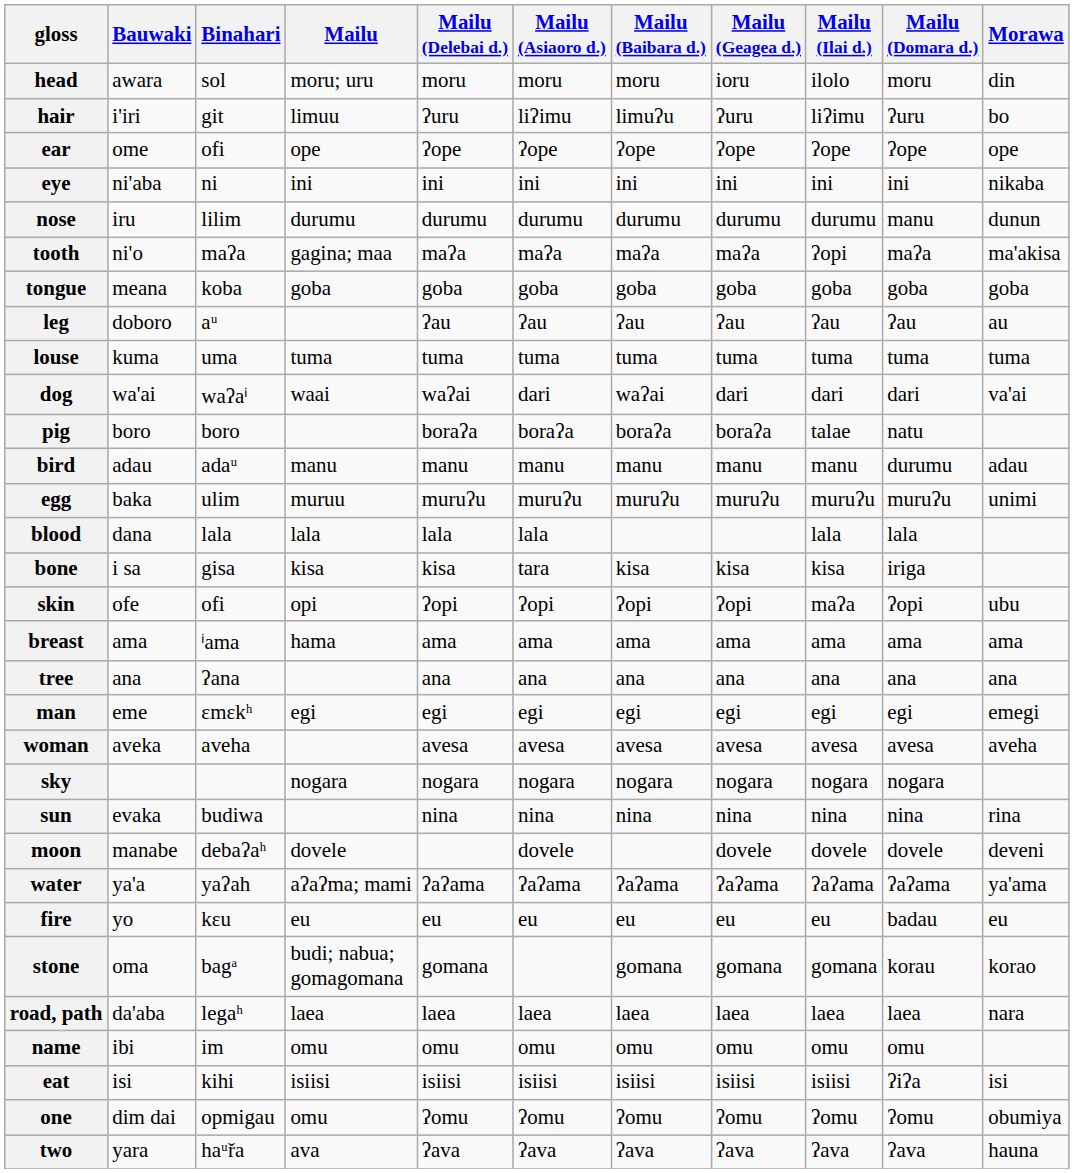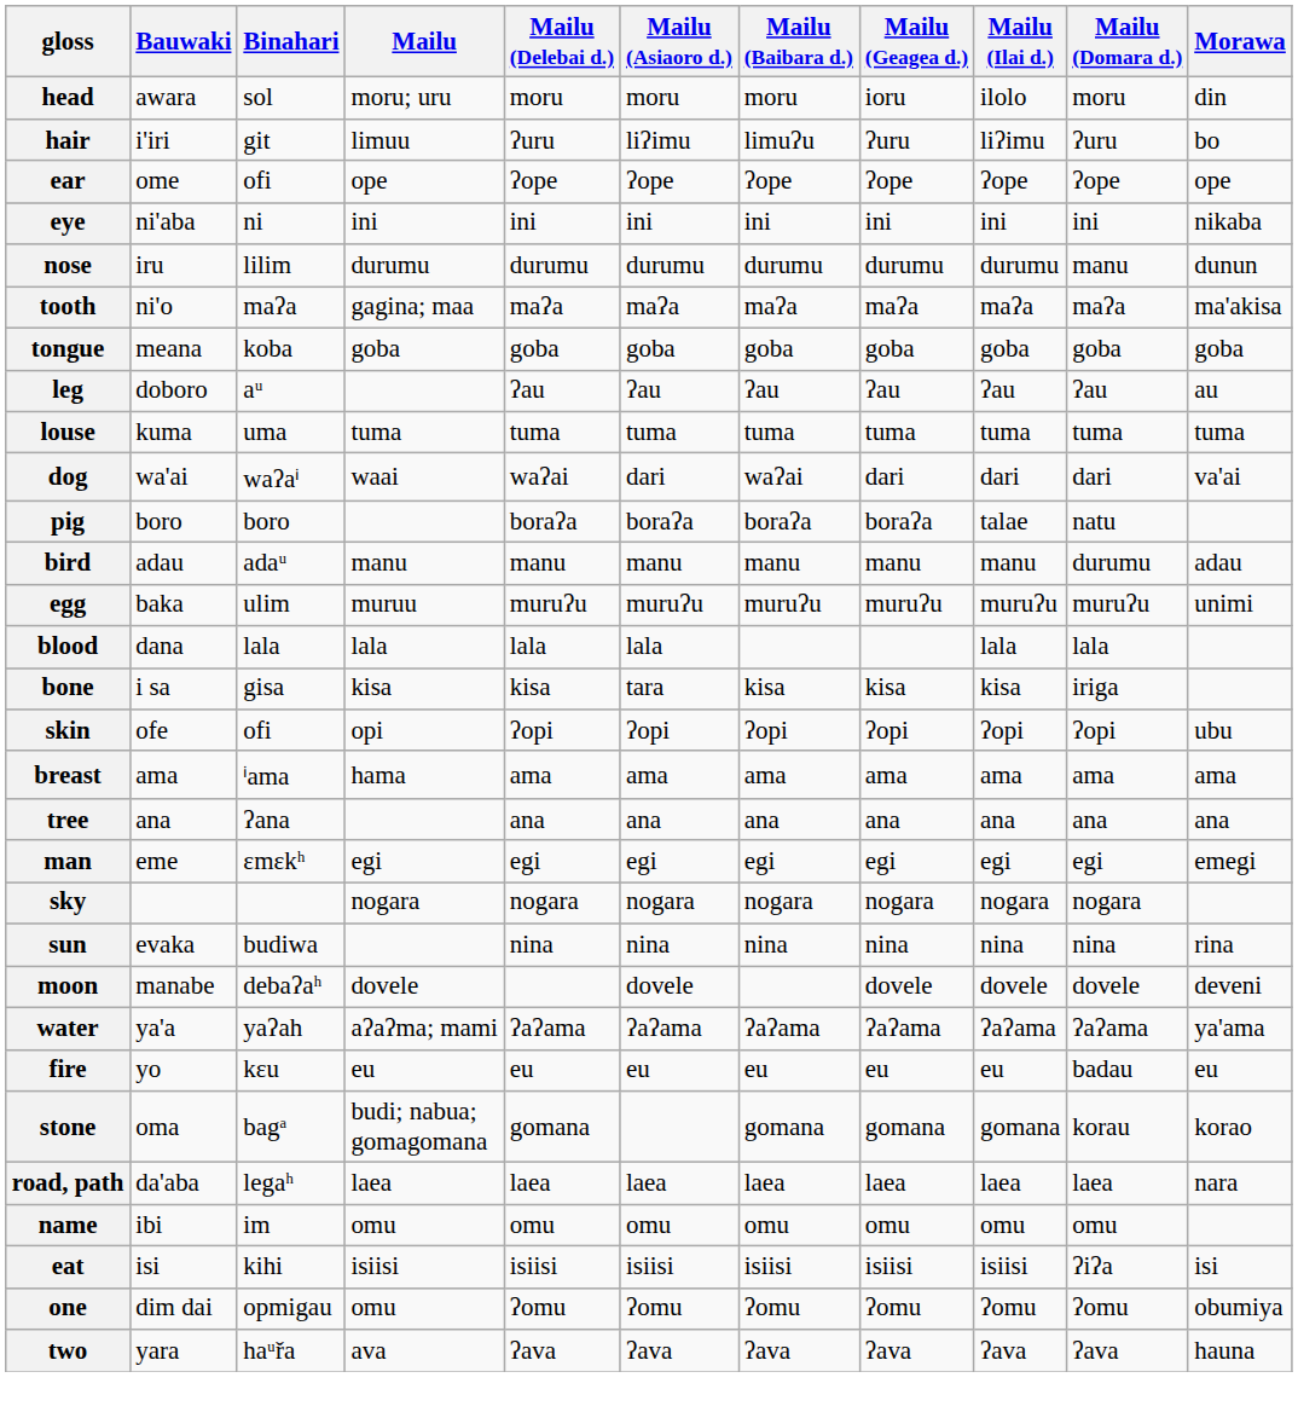 <table class="wikitable sortable" style="font-size: 85%">
 <tr>
 <th>gloss</th>
 <th><a href='#'>Bauwaki</a></th>
 <th><a href='#'>Binahari</a></th>
 <th><a href='#'>Mailu</a></th>
 <th><a href='#'>Mailu<br><small>(Delebai d.)</small></a></th>
 <th><a href='#'>Mailu<br><small>(Asiaoro d.)</small></a></th>
 <th><a href='#'>Mailu<br><small>(Baibara d.)</small></a></th>
 <th><a href='#'>Mailu<br><small>(Geagea d.)</small></a></th>
 <th><a href='#'>Mailu<br><small>(Ilai d.)</small></a></th>
 <th><a href='#'>Mailu<br><small>(Domara d.)</small></a></th>
 <th><a href='#'>Morawa</a></th>
 </tr>
 <tr>
 <th>head</th>
 <td>awara</td>
 <td>sol</td>
 <td>moru; uru</td>
 <td>moru</td>
 <td>moru</td>
 <td>moru</td>
 <td>ioru</td>
 <td>ilolo</td>
 <td>moru</td>
 <td>din</td>
 </tr>
 <tr>
 <th>hair</th>
 <td>i'iri</td>
 <td>git</td>
 <td>limuu</td>
 <td>ʔuru</td>
 <td>liʔimu</td>
 <td>limuʔu</td>
 <td>ʔuru</td>
 <td>liʔimu</td>
 <td>ʔuru</td>
 <td>bo</td>
 </tr>
 <tr>
 <th>ear</th>
 <td>ome</td>
 <td>ofi</td>
 <td>ope</td>
 <td>ʔope</td>
 <td>ʔope</td>
 <td>ʔope</td>
 <td>ʔope</td>
 <td>ʔope</td>
 <td>ʔope</td>
 <td>ope</td>
 </tr>
 <tr>
 <th>eye</th>
 <td>ni'aba</td>
 <td>ni</td>
 <td>ini</td>
 <td>ini</td>
 <td>ini</td>
 <td>ini</td>
 <td>ini</td>
 <td>ini</td>
 <td>ini</td>
 <td>nikaba</td>
 </tr>
 <tr>
 <th>nose</th>
 <td>iru</td>
 <td>lilim</td>
 <td>durumu</td>
 <td>durumu</td>
 <td>durumu</td>
 <td>durumu</td>
 <td>durumu</td>
 <td>durumu</td>
 <td>manu</td>
 <td>dunun</td>
 </tr>
 <tr>
 <th>tooth</th>
 <td>ni'o</td>
 <td>maʔa</td>
 <td>gagina; maa</td>
 <td>maʔa</td>
 <td>maʔa</td>
 <td>maʔa</td>
 <td>maʔa</td>
-<td>ʔopi</td>
+<td>maʔa</td>
 <td>maʔa</td>
 <td>ma'akisa</td>
 </tr>
 <tr>
 <th>tongue</th>
 <td>meana</td>
 <td>koba</td>
 <td>goba</td>
 <td>goba</td>
 <td>goba</td>
 <td>goba</td>
 <td>goba</td>
 <td>goba</td>
 <td>goba</td>
 <td>goba</td>
 </tr>
 <tr>
 <th>leg</th>
 <td>doboro</td>
 <td>aᵘ</td>
 <td></td>
 <td>ʔau</td>
 <td>ʔau</td>
 <td>ʔau</td>
 <td>ʔau</td>
 <td>ʔau</td>
 <td>ʔau</td>
 <td>au</td>
 </tr>
 <tr>
 <th>louse</th>
 <td>kuma</td>
 <td>uma</td>
 <td>tuma</td>
 <td>tuma</td>
 <td>tuma</td>
 <td>tuma</td>
 <td>tuma</td>
 <td>tuma</td>
 <td>tuma</td>
 <td>tuma</td>
 </tr>
 <tr>
 <th>dog</th>
 <td>wa'ai</td>
 <td>waʔaⁱ</td>
 <td>waai</td>
 <td>waʔai</td>
 <td>dari</td>
 <td>waʔai</td>
 <td>dari</td>
 <td>dari</td>
 <td>dari</td>
 <td>va'ai</td>
 </tr>
 <tr>
 <th>pig</th>
 <td>boro</td>
 <td>boro</td>
 <td></td>
 <td>boraʔa</td>
 <td>boraʔa</td>
 <td>boraʔa</td>
 <td>boraʔa</td>
 <td>talae</td>
 <td>natu</td>
 <td></td>
 </tr>
 <tr>
 <th>bird</th>
 <td>adau</td>
 <td>adaᵘ</td>
 <td>manu</td>
 <td>manu</td>
 <td>manu</td>
 <td>manu</td>
 <td>manu</td>
 <td>manu</td>
 <td>durumu</td>
 <td>adau</td>
 </tr>
 <tr>
 <th>egg</th>
 <td>baka</td>
 <td>ulim</td>
 <td>muruu</td>
 <td>muruʔu</td>
 <td>muruʔu</td>
 <td>muruʔu</td>
 <td>muruʔu</td>
 <td>muruʔu</td>
 <td>muruʔu</td>
 <td>unimi</td>
 </tr>
 <tr>
 <th>blood</th>
 <td>dana</td>
 <td>lala</td>
 <td>lala</td>
 <td>lala</td>
 <td>lala</td>
 <td></td>
 <td></td>
 <td>lala</td>
 <td>lala</td>
 <td></td>
 </tr>
 <tr>
 <th>bone</th>
 <td>i sa</td>
 <td>gisa</td>
 <td>kisa</td>
 <td>kisa</td>
 <td>tara</td>
 <td>kisa</td>
 <td>kisa</td>
 <td>kisa</td>
 <td>iriga</td>
 <td></td>
 </tr>
 <tr>
 <th>skin</th>
 <td>ofe</td>
 <td>ofi</td>
 <td>opi</td>
 <td>ʔopi</td>
 <td>ʔopi</td>
 <td>ʔopi</td>
 <td>ʔopi</td>
-<td>maʔa</td>
+<td>ʔopi</td>
 <td>ʔopi</td>
 <td>ubu</td>
 </tr>
 <tr>
 <th>breast</th>
 <td>ama</td>
 <td>ⁱama</td>
 <td>hama</td>
 <td>ama</td>
 <td>ama</td>
 <td>ama</td>
 <td>ama</td>
 <td>ama</td>
 <td>ama</td>
 <td>ama</td>
 </tr>
 <tr>
 <th>tree</th>
 <td>ana</td>
 <td>ʔana</td>
 <td></td>
 <td>ana</td>
 <td>ana</td>
 <td>ana</td>
 <td>ana</td>
 <td>ana</td>
 <td>ana</td>
 <td>ana</td>
 </tr>
 <tr>
 <th>man</th>
 <td>eme</td>
 <td>ɛmɛkʰ</td>
 <td>egi</td>
 <td>egi</td>
 <td>egi</td>
 <td>egi</td>
 <td>egi</td>
 <td>egi</td>
 <td>egi</td>
 <td>emegi</td>
-</tr>
-<tr>
-<th>woman</th>
-<td>aveka</td>
-<td>aveha</td>
-<td></td>
-<td>avesa</td>
-<td>avesa</td>
-<td>avesa</td>
-<td>avesa</td>
-<td>avesa</td>
-<td>avesa</td>
-<td>aveha</td>
 </tr>
 <tr>
 <th>sky</th>
 <td></td>
 <td></td>
 <td>nogara</td>
 <td>nogara</td>
 <td>nogara</td>
 <td>nogara</td>
 <td>nogara</td>
 <td>nogara</td>
 <td>nogara</td>
 <td></td>
 </tr>
 <tr>
 <th>sun</th>
 <td>evaka</td>
 <td>budiwa</td>
 <td></td>
 <td>nina</td>
 <td>nina</td>
 <td>nina</td>
 <td>nina</td>
 <td>nina</td>
 <td>nina</td>
 <td>rina</td>
 </tr>
 <tr>
 <th>moon</th>
 <td>manabe</td>
 <td>debaʔaʰ</td>
 <td>dovele</td>
 <td></td>
 <td>dovele</td>
 <td></td>
 <td>dovele</td>
 <td>dovele</td>
 <td>dovele</td>
 <td>deveni</td>
 </tr>
 <tr>
 <th>water</th>
 <td>ya'a</td>
 <td>yaʔah</td>
 <td>aʔaʔma; mami</td>
 <td>ʔaʔama</td>
 <td>ʔaʔama</td>
 <td>ʔaʔama</td>
 <td>ʔaʔama</td>
 <td>ʔaʔama</td>
 <td>ʔaʔama</td>
 <td>ya'ama</td>
 </tr>
 <tr>
 <th>fire</th>
 <td>yo</td>
 <td>kɛu</td>
 <td>eu</td>
 <td>eu</td>
 <td>eu</td>
 <td>eu</td>
 <td>eu</td>
 <td>eu</td>
 <td>badau</td>
 <td>eu</td>
 </tr>
 <tr>
 <th>stone</th>
 <td>oma</td>
 <td>bagᵃ</td>
 <td>budi; nabua;<br>gomagomana</td>
 <td>gomana</td>
 <td></td>
 <td>gomana</td>
 <td>gomana</td>
 <td>gomana</td>
 <td>korau</td>
 <td>korao</td>
 </tr>
 <tr>
 <th>road, path</th>
 <td>da'aba</td>
 <td>legaʰ</td>
 <td>laea</td>
 <td>laea</td>
 <td>laea</td>
 <td>laea</td>
 <td>laea</td>
 <td>laea</td>
 <td>laea</td>
 <td>nara</td>
 </tr>
 <tr>
 <th>name</th>
 <td>ibi</td>
 <td>im</td>
 <td>omu</td>
 <td>omu</td>
 <td>omu</td>
 <td>omu</td>
 <td>omu</td>
 <td>omu</td>
 <td>omu</td>
 <td></td>
 </tr>
 <tr>
 <th>eat</th>
 <td>isi</td>
 <td>kihi</td>
 <td>isiisi</td>
 <td>isiisi</td>
 <td>isiisi</td>
 <td>isiisi</td>
 <td>isiisi</td>
 <td>isiisi</td>
 <td>ʔiʔa</td>
 <td>isi</td>
 </tr>
 <tr>
 <th>one</th>
 <td>dim dai</td>
 <td>opmigau</td>
 <td>omu</td>
 <td>ʔomu</td>
 <td>ʔomu</td>
 <td>ʔomu</td>
 <td>ʔomu</td>
 <td>ʔomu</td>
 <td>ʔomu</td>
 <td>obumiya</td>
 </tr>
 <tr>
 <th>two</th>
 <td>yara</td>
 <td>haᵘřa</td>
 <td>ava</td>
 <td>ʔava</td>
 <td>ʔava</td>
 <td>ʔava</td>
 <td>ʔava</td>
 <td>ʔava</td>
 <td>ʔava</td>
 <td>hauna</td>
 </tr>
 </table>
